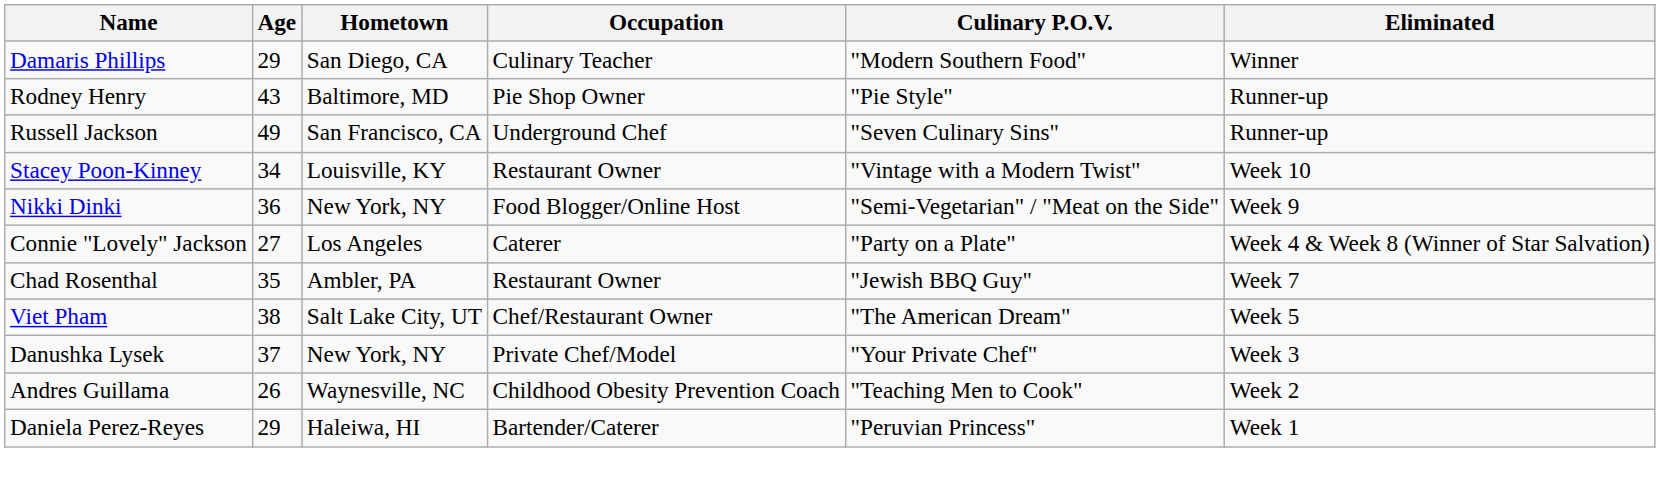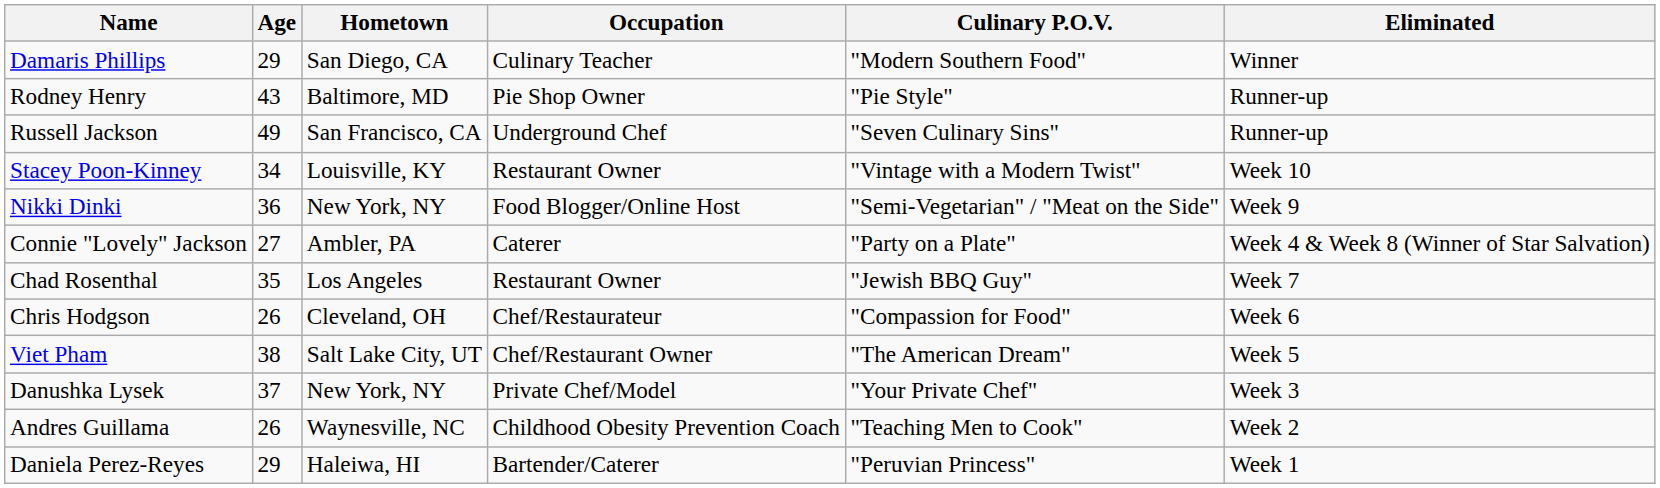 <table class="wikitable">
 <tr>
 <th>Name</th>
 <th>Age</th>
 <th>Hometown</th>
 <th>Occupation</th>
 <th>Culinary P.O.V.</th>
 <th>Eliminated</th>
 </tr>
 <tr>
 <td><a href='#'>Damaris Phillips</a></td>
 <td>29</td>
 <td>San Diego, CA</td>
 <td>Culinary Teacher</td>
 <td>"Modern Southern Food"</td>
 <td>Winner</td>
 </tr>
 <tr>
 <td>Rodney Henry</td>
 <td>43</td>
 <td>Baltimore, MD</td>
 <td>Pie Shop Owner</td>
 <td>"Pie Style"</td>
 <td>Runner-up</td>
 </tr>
 <tr>
 <td>Russell Jackson</td>
 <td>49</td>
 <td>San Francisco, CA</td>
 <td>Underground Chef</td>
 <td>"Seven Culinary Sins"</td>
 <td>Runner-up</td>
 </tr>
 <tr>
 <td><a href='#'>Stacey Poon-Kinney</a></td>
 <td>34</td>
 <td>Louisville, KY</td>
 <td>Restaurant Owner</td>
 <td>"Vintage with a Modern Twist"</td>
 <td>Week 10</td>
 </tr>
 <tr>
 <td><a href='#'>Nikki Dinki</a></td>
 <td>36</td>
 <td>New York, NY</td>
 <td>Food Blogger/Online Host</td>
 <td>"Semi-Vegetarian" / "Meat on the Side"</td>
 <td>Week 9</td>
 </tr>
 <tr>
 <td>Connie "Lovely" Jackson</td>
 <td>27</td>
-<td>Los Angeles</td>
+<td>Ambler, PA</td>
 <td>Caterer</td>
 <td>"Party on a Plate"</td>
 <td>Week 4 & Week 8 (Winner of Star Salvation)</td>
 </tr>
 <tr>
 <td>Chad Rosenthal</td>
 <td>35</td>
-<td>Ambler, PA</td>
+<td>Los Angeles</td>
 <td>Restaurant Owner</td>
 <td>"Jewish BBQ Guy"</td>
 <td>Week 7</td>
+</tr>
+<tr>
+<td>Chris Hodgson</td>
+<td>26</td>
+<td>Cleveland, OH</td>
+<td>Chef/Restaurateur</td>
+<td>"Compassion for Food"</td>
+<td>Week 6</td>
 </tr>
 <tr>
 <td><a href='#'>Viet Pham</a></td>
 <td>38</td>
 <td>Salt Lake City, UT</td>
 <td>Chef/Restaurant Owner</td>
 <td>"The American Dream"</td>
 <td>Week 5</td>
 </tr>
 <tr>
 <td>Danushka Lysek</td>
 <td>37</td>
 <td>New York, NY</td>
 <td>Private Chef/Model</td>
 <td>"Your Private Chef"</td>
 <td>Week 3</td>
 </tr>
 <tr>
 <td>Andres Guillama</td>
 <td>26</td>
 <td>Waynesville, NC</td>
 <td>Childhood Obesity Prevention Coach</td>
 <td>"Teaching Men to Cook"</td>
 <td>Week 2</td>
 </tr>
 <tr>
 <td>Daniela Perez-Reyes</td>
 <td>29</td>
 <td>Haleiwa, HI</td>
 <td>Bartender/Caterer</td>
 <td>"Peruvian Princess"</td>
 <td>Week 1</td>
 </tr>
 </table>
